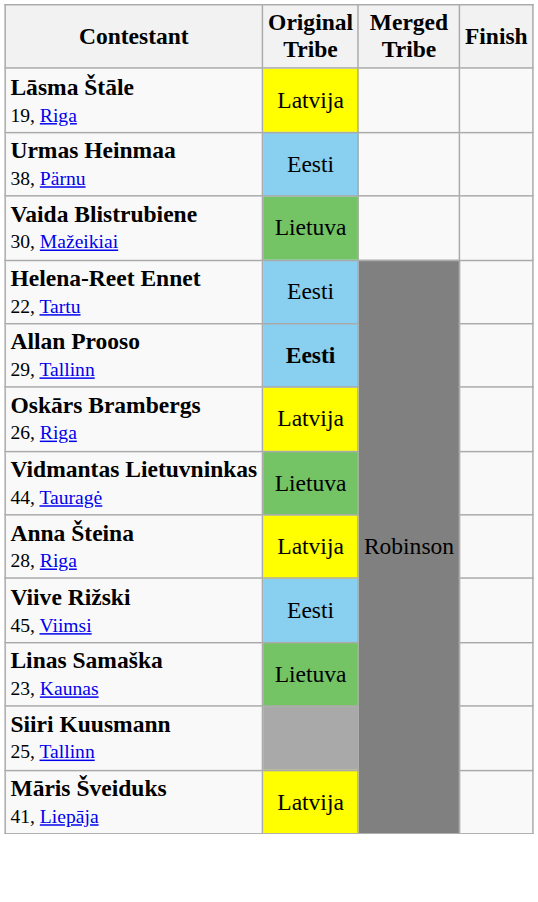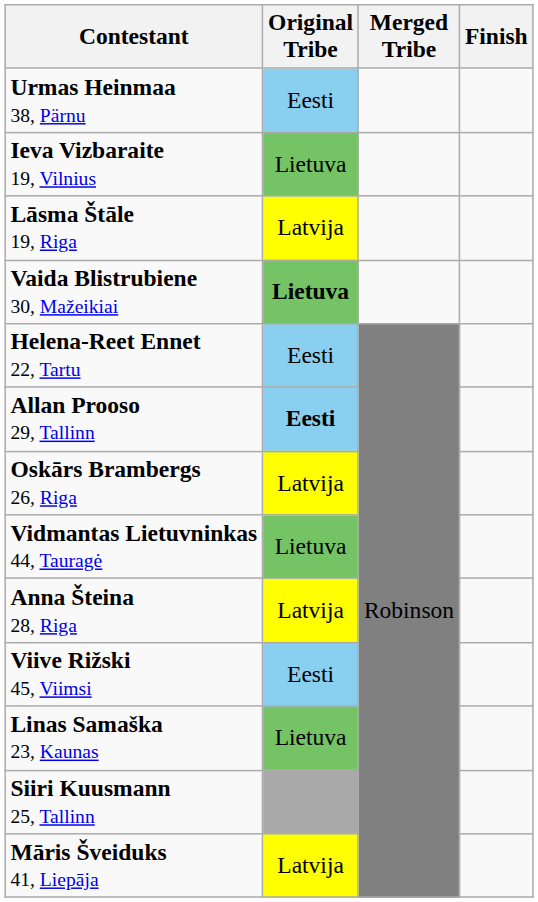 <table class="wikitable" style="margin:auto; text-align:center">
 <tr>
 <th>Contestant</th>
 <th>Original<br>Tribe</th>
 <th>Merged<br>Tribe</th>
 <th>Finish</th>
 </tr>
 <tr>
+<td align="left"><strong>Urmas Heinmaa</strong><br><small>38, <a href='#'>Pärnu</a></small></td>
+<td bgcolor="#89CFF0" align=center>Eesti</td>
+<td></td>
+<td></td>
+</tr>
+<tr>
+<td align="left"><strong>Ieva Vizbaraite</strong><br><small>19, <a href='#'>Vilnius</a></small></td>
+<td bgcolor="74C365" align=center>Lietuva</td>
+<td></td>
+<td></td>
+</tr>
+<tr>
 <td align="left"><strong>Lāsma Štāle</strong><br><small>19, <a href='#'>Riga</a></small></td>
 <td bgcolor="yellow" align=center>Latvija</td>
 <td></td>
 <td></td>
 </tr>
 <tr>
-<td align="left"><strong>Urmas Heinmaa</strong><br><small>38, <a href='#'>Pärnu</a></small></td>
-<td bgcolor="#89CFF0" align=center>Eesti</td>
-<td></td>
-<td></td>
-</tr>
-<tr>
 <td align="left"><strong>Vaida Blistrubiene</strong><br><small>30, <a href='#'>Mažeikiai</a></small></td>
-<td bgcolor="74C365" align=center>Lietuva</td>
+<td bgcolor="74C365" align=center><strong>Lietuva</strong></td>
 <td></td>
 <td></td>
 </tr>
 <tr>
 <td align="left"><strong>Helena-Reet Ennet</strong><br><small>22, <a href='#'>Tartu</a></small></td>
 <td bgcolor="#89CFF0" align=center>Eesti</td>
 <td align=center bgcolor="gray" rowspan=9>Robinson</td>
 <td></td>
 </tr>
 <tr>
 <td align="left"><strong>Allan Prooso</strong><br><small>29, <a href='#'>Tallinn</a></small></td>
 <td bgcolor="#89CFF0" align=center><strong>Eesti</strong></td>
 <td></td>
 </tr>
 <tr>
 <td align="left"><strong>Oskārs Brambergs</strong><br><small>26, <a href='#'>Riga</a></small></td>
 <td bgcolor="yellow" align=center>Latvija</td>
 <td></td>
 </tr>
 <tr>
 <td align="left"><strong>Vidmantas Lietuvninkas</strong><br><small> 44, <a href='#'>Tauragė</a></small></td>
 <td bgcolor="#74C365" align=center>Lietuva</td>
 <td></td>
 </tr>
 <tr>
 <td align="left"><strong>Anna Šteina</strong><br><small>28, <a href='#'>Riga</a></small></td>
 <td bgcolor="yellow" align=center>Latvija</td>
 <td></td>
 </tr>
 <tr>
 <td align="left"><strong>Viive Rižski</strong><br><small>45, <a href='#'>Viimsi</a></small></td>
 <td bgcolor="#89CFF0" align=center>Eesti</td>
 <td></td>
 </tr>
 <tr>
 <td align="left"><strong>Linas Samaška</strong><br><small>23, <a href='#'>Kaunas</a></small></td>
 <td bgcolor="#74C365" align=center>Lietuva</td>
 <td></td>
 </tr>
 <tr>
 <td align="left"><strong>Siiri Kuusmann</strong><br><small>25, <a href='#'>Tallinn</a></small></td>
 <td bgcolor="darkgray" align=center></td>
 <td></td>
 </tr>
 <tr>
 <td align="left"><strong>Māris Šveiduks</strong><br><small>41, <a href='#'>Liepāja</a></small></td>
 <td bgcolor="yellow" align=center>Latvija</td>
 <td></td>
 </tr>
 </table>
